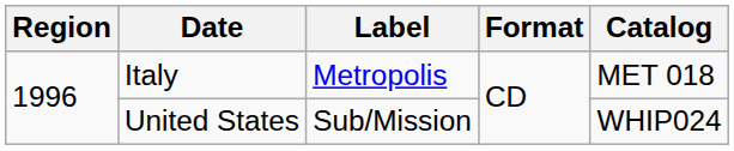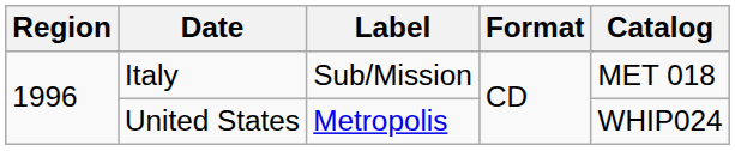 <table class="wikitable">
 <tr>
 <th>Region</th>
 <th>Date</th>
 <th>Label</th>
 <th>Format</th>
 <th>Catalog</th>
 </tr>
 <tr>
 <td rowspan="2">1996</td>
 <td>Italy</td>
-<td><a href='#'>Metropolis</a></td>
+<td>Sub/Mission</td>
 <td rowspan="2">CD</td>
 <td>MET 018</td>
 </tr>
 <tr>
 <td>United States</td>
-<td>Sub/Mission</td>
+<td><a href='#'>Metropolis</a></td>
 <td>WHIP024</td>
 </tr>
 </table>
